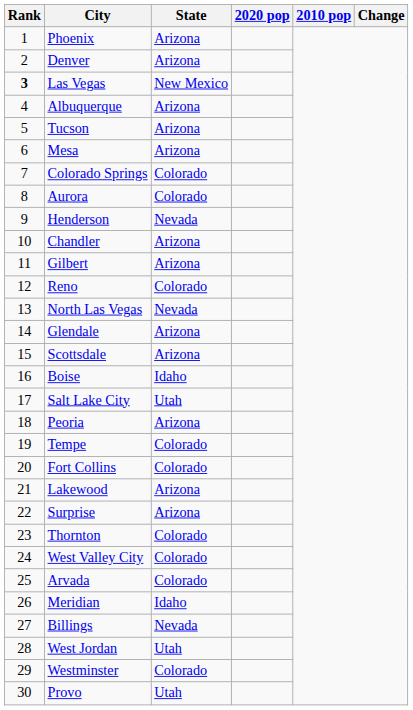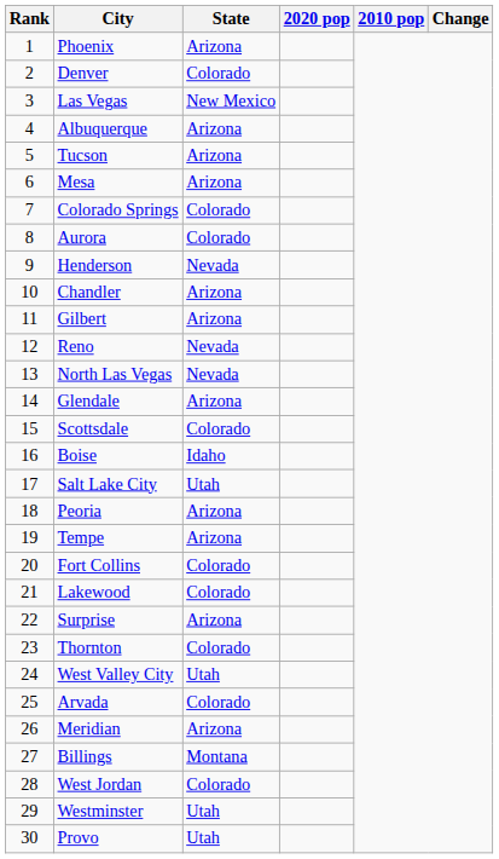 <table class="wikitable sortable">
 <tr>
 <th>Rank</th>
 <th>City</th>
 <th>State</th>
 <th><a href='#'>2020 pop</a></th>
 <th><a href='#'>2010 pop</a></th>
 <th>Change</th>
 </tr>
 <tr>
 <td align=center>1</td>
 <td><a href='#'>Phoenix</a></td>
 <td><a href='#'>Arizona</a></td>
 <td></td>
 </tr>
 <tr>
 <td align=center>2</td>
 <td><a href='#'>Denver</a></td>
-<td><a href='#'>Arizona</a></td>
+<td><a href='#'>Colorado</a></td>
 <td></td>
 </tr>
 <tr>
-<td align=center><strong>3</strong></td>
+<td align=center>3</td>
 <td><a href='#'>Las Vegas</a></td>
 <td><a href='#'>New Mexico</a></td>
 <td></td>
 </tr>
 <tr>
 <td align=center>4</td>
 <td><a href='#'>Albuquerque</a></td>
 <td><a href='#'>Arizona</a></td>
 <td></td>
 </tr>
 <tr>
 <td align=center>5</td>
 <td><a href='#'>Tucson</a></td>
 <td><a href='#'>Arizona</a></td>
 <td></td>
 </tr>
 <tr>
 <td align=center>6</td>
 <td><a href='#'>Mesa</a></td>
 <td><a href='#'>Arizona</a></td>
 <td></td>
 </tr>
 <tr>
 <td align=center>7</td>
 <td><a href='#'>Colorado Springs</a></td>
 <td><a href='#'>Colorado</a></td>
 <td></td>
 </tr>
 <tr>
 <td align=center>8</td>
 <td><a href='#'>Aurora</a></td>
 <td><a href='#'>Colorado</a></td>
 <td></td>
 </tr>
 <tr>
 <td align=center>9</td>
 <td><a href='#'>Henderson</a></td>
 <td><a href='#'>Nevada</a></td>
 <td></td>
 </tr>
 <tr>
 <td align=center>10</td>
 <td><a href='#'>Chandler</a></td>
 <td><a href='#'>Arizona</a></td>
 <td></td>
 </tr>
 <tr>
 <td align=center>11</td>
 <td><a href='#'>Gilbert</a></td>
 <td><a href='#'>Arizona</a></td>
 <td></td>
 </tr>
 <tr>
 <td align=center>12</td>
 <td><a href='#'>Reno</a></td>
-<td><a href='#'>Colorado</a></td>
+<td><a href='#'>Nevada</a></td>
 <td></td>
 </tr>
 <tr>
 <td align=center>13</td>
 <td><a href='#'>North Las Vegas</a></td>
 <td><a href='#'>Nevada</a></td>
 <td></td>
 </tr>
 <tr>
 <td align=center>14</td>
 <td><a href='#'>Glendale</a></td>
 <td><a href='#'>Arizona</a></td>
 <td></td>
 </tr>
 <tr>
 <td align=center>15</td>
 <td><a href='#'>Scottsdale</a></td>
-<td><a href='#'>Arizona</a></td>
+<td><a href='#'>Colorado</a></td>
 <td></td>
 </tr>
 <tr>
 <td align=center>16</td>
 <td><a href='#'>Boise</a></td>
 <td><a href='#'>Idaho</a></td>
 <td></td>
 </tr>
 <tr>
 <td align=center>17</td>
 <td><a href='#'>Salt Lake City</a></td>
 <td><a href='#'>Utah</a></td>
 <td></td>
 </tr>
 <tr>
 <td align=center>18</td>
 <td><a href='#'>Peoria</a></td>
 <td><a href='#'>Arizona</a></td>
 <td></td>
 </tr>
 <tr>
 <td align=center>19</td>
 <td><a href='#'>Tempe</a></td>
-<td><a href='#'>Colorado</a></td>
+<td><a href='#'>Arizona</a></td>
 <td></td>
 </tr>
 <tr>
 <td align=center>20</td>
 <td><a href='#'>Fort Collins</a></td>
 <td><a href='#'>Colorado</a></td>
 <td></td>
 </tr>
 <tr>
 <td align=center>21</td>
 <td><a href='#'>Lakewood</a></td>
-<td><a href='#'>Arizona</a></td>
+<td><a href='#'>Colorado</a></td>
 <td></td>
 </tr>
 <tr>
 <td align=center>22</td>
 <td><a href='#'>Surprise</a></td>
 <td><a href='#'>Arizona</a></td>
 <td></td>
 </tr>
 <tr>
 <td align=center>23</td>
 <td><a href='#'>Thornton</a></td>
 <td><a href='#'>Colorado</a></td>
 <td></td>
 </tr>
 <tr>
 <td align=center>24</td>
 <td><a href='#'>West Valley City</a></td>
-<td><a href='#'>Colorado</a></td>
+<td><a href='#'>Utah</a></td>
 <td></td>
 </tr>
 <tr>
 <td align=center>25</td>
 <td><a href='#'>Arvada</a></td>
 <td><a href='#'>Colorado</a></td>
 <td></td>
 </tr>
 <tr>
 <td align=center>26</td>
 <td><a href='#'>Meridian</a></td>
-<td><a href='#'>Idaho</a></td>
+<td><a href='#'>Arizona</a></td>
 <td></td>
 </tr>
 <tr>
 <td align=center>27</td>
 <td><a href='#'>Billings</a></td>
-<td><a href='#'>Nevada</a></td>
+<td><a href='#'>Montana</a></td>
 <td></td>
 </tr>
 <tr>
 <td align=center>28</td>
 <td><a href='#'>West Jordan</a></td>
-<td><a href='#'>Utah</a></td>
+<td><a href='#'>Colorado</a></td>
 <td></td>
 </tr>
 <tr>
 <td align=center>29</td>
 <td><a href='#'>Westminster</a></td>
-<td><a href='#'>Colorado</a></td>
+<td><a href='#'>Utah</a></td>
 <td></td>
 </tr>
 <tr>
 <td align=center>30</td>
 <td><a href='#'>Provo</a></td>
 <td><a href='#'>Utah</a></td>
 <td></td>
 </tr>
 </table>
